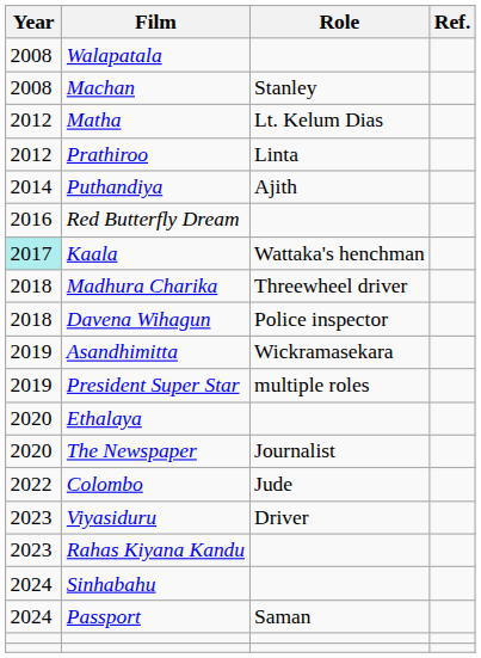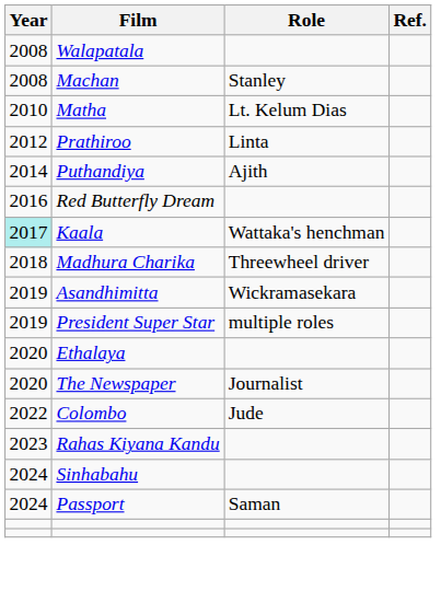 <table class="wikitable">
 <tr>
 <th>Year</th>
 <th>Film</th>
 <th>Role</th>
 <th>Ref.</th>
 </tr>
 <tr>
 <td>2008</td>
 <td><em><a href='#'>Walapatala</a></em></td>
 <td></td>
 <td></td>
 </tr>
 <tr>
 <td>2008</td>
 <td><em><a href='#'>Machan</a></em></td>
 <td>Stanley</td>
 <td></td>
 </tr>
 <tr>
-<td>2012</td>
+<td>2010</td>
 <td><em><a href='#'>Matha</a></em></td>
 <td>Lt. Kelum Dias</td>
 <td></td>
 </tr>
 <tr>
 <td>2012</td>
 <td><em><a href='#'>Prathiroo</a></em></td>
 <td>Linta</td>
 <td></td>
 </tr>
 <tr>
 <td>2014</td>
 <td><em><a href='#'>Puthandiya</a></em></td>
 <td>Ajith</td>
 <td></td>
 </tr>
 <tr>
 <td>2016</td>
 <td><em>Red Butterfly Dream</em></td>
 <td></td>
 <td></td>
 </tr>
 <tr>
 <td style="background: paleturquoise;">2017</td>
 <td><em><a href='#'>Kaala</a></em></td>
 <td>Wattaka's henchman</td>
 <td></td>
 </tr>
 <tr>
 <td>2018</td>
 <td><em><a href='#'>Madhura Charika</a></em></td>
 <td>Threewheel driver</td>
 <td></td>
 </tr>
 <tr>
-<td>2018 </td>
-<td><em><a href='#'>Davena Wihagun</a></em></td>
-<td>Police inspector</td>
-<td></td>
-</tr>
-<tr>
 <td>2019</td>
 <td><em><a href='#'>Asandhimitta</a></em></td>
 <td>Wickramasekara</td>
 <td></td>
 </tr>
 <tr>
 <td>2019</td>
 <td><em><a href='#'>President Super Star</a></em></td>
 <td>multiple roles</td>
 <td></td>
 </tr>
 <tr>
 <td>2020</td>
 <td><em><a href='#'>Ethalaya</a></em></td>
 <td></td>
 <td></td>
 </tr>
 <tr>
 <td>2020</td>
 <td><em><a href='#'>The Newspaper</a></em></td>
 <td>Journalist</td>
 <td></td>
 </tr>
 <tr>
 <td>2022</td>
 <td><em><a href='#'>Colombo</a></em></td>
 <td>Jude</td>
-<td></td>
-</tr>
-<tr>
-<td>2023</td>
-<td><em><a href='#'>Viyasiduru</a></em></td>
-<td>Driver</td>
 <td></td>
 </tr>
 <tr>
 <td>2023</td>
 <td><em><a href='#'>Rahas Kiyana Kandu</a></em></td>
 <td></td>
 <td></td>
 </tr>
 <tr>
 <td>2024</td>
 <td><em><a href='#'>Sinhabahu</a></em></td>
 <td></td>
 <td></td>
 </tr>
 <tr>
 <td>2024</td>
 <td><em><a href='#'>Passport</a></em></td>
 <td>Saman</td>
 <td></td>
 </tr>
 <tr>
 <td></td>
 <td></td>
 <td></td>
 <td></td>
 </tr>
 <tr>
 <td></td>
 <td></td>
 <td></td>
 <td></td>
 </tr>
 </table>
